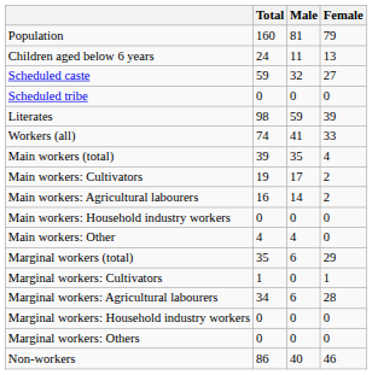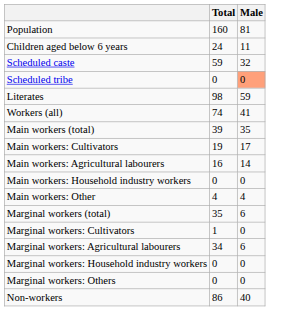 <table class="wikitable sortable">
 <tr>
 <th></th>
 <th>Total</th>
 <th>Male</th>
-<th>Female</th>
 </tr>
 <tr>
 <td>Population</td>
 <td>160</td>
 <td>81</td>
-<td>79</td>
 </tr>
 <tr>
 <td>Children aged below 6 years</td>
 <td>24</td>
 <td>11</td>
-<td>13</td>
 </tr>
 <tr>
 <td><a href='#'>Scheduled caste</a></td>
 <td>59</td>
 <td>32</td>
-<td>27</td>
 </tr>
 <tr>
 <td><a href='#'>Scheduled tribe</a></td>
 <td>0</td>
-<td>0</td>
-<td>0</td>
+<td style="background: lightsalmon;">0</td>
 </tr>
 <tr>
 <td>Literates</td>
 <td>98</td>
 <td>59</td>
-<td>39</td>
 </tr>
 <tr>
 <td>Workers (all)</td>
 <td>74</td>
 <td>41</td>
-<td>33</td>
 </tr>
 <tr>
 <td>Main workers (total)</td>
 <td>39</td>
 <td>35</td>
-<td>4</td>
 </tr>
 <tr>
 <td>Main workers: Cultivators</td>
 <td>19</td>
 <td>17</td>
-<td>2</td>
 </tr>
 <tr>
 <td>Main workers: Agricultural labourers</td>
 <td>16</td>
 <td>14</td>
-<td>2</td>
 </tr>
 <tr>
 <td>Main workers: Household industry workers</td>
-<td>0</td>
 <td>0</td>
 <td>0</td>
 </tr>
 <tr>
 <td>Main workers: Other</td>
 <td>4</td>
 <td>4</td>
-<td>0</td>
 </tr>
 <tr>
 <td>Marginal workers (total)</td>
 <td>35</td>
 <td>6</td>
-<td>29</td>
 </tr>
 <tr>
 <td>Marginal workers: Cultivators</td>
 <td>1</td>
 <td>0</td>
-<td>1</td>
 </tr>
 <tr>
 <td>Marginal workers: Agricultural labourers</td>
 <td>34</td>
 <td>6</td>
-<td>28</td>
 </tr>
 <tr>
 <td>Marginal workers: Household industry workers</td>
-<td>0</td>
 <td>0</td>
 <td>0</td>
 </tr>
 <tr>
 <td>Marginal workers: Others</td>
 <td>0</td>
 <td>0</td>
-<td>0</td>
 </tr>
 <tr>
 <td>Non-workers</td>
 <td>86</td>
 <td>40</td>
-<td>46</td>
 </tr>
 </table>
